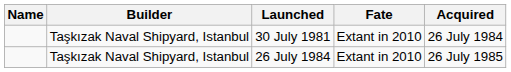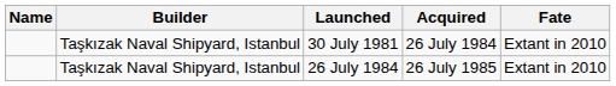 <table class="wikitable">
 <tr>
 <th>Name</th>
 <th>Builder</th>
 <th>Launched</th>
+<th>Acquired</th>
 <th>Fate</th>
-<th>Acquired</th>
 </tr>
 <tr>
 <td></td>
 <td> Taşkızak Naval Shipyard, Istanbul</td>
 <td>30 July 1981</td>
+<td>26 July 1984</td>
 <td>Extant in 2010</td>
-<td>26 July 1984</td>
 </tr>
 <tr>
 <td></td>
 <td> Taşkızak Naval Shipyard, Istanbul</td>
 <td>26 July 1984</td>
+<td>26 July 1985</td>
 <td>Extant in 2010</td>
-<td>26 July 1985</td>
 </tr>
 </table>
